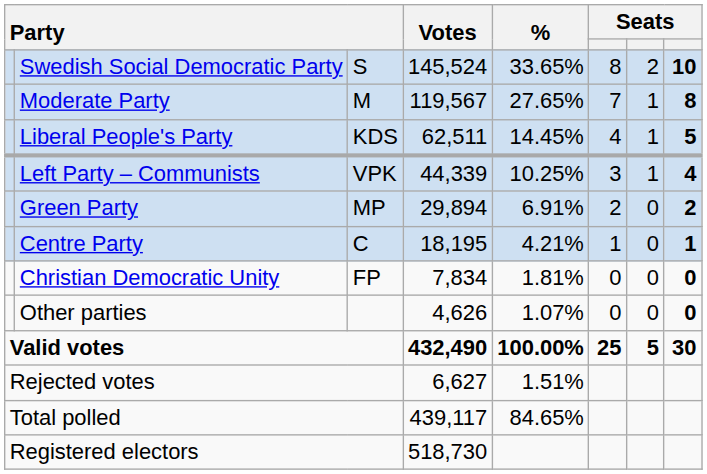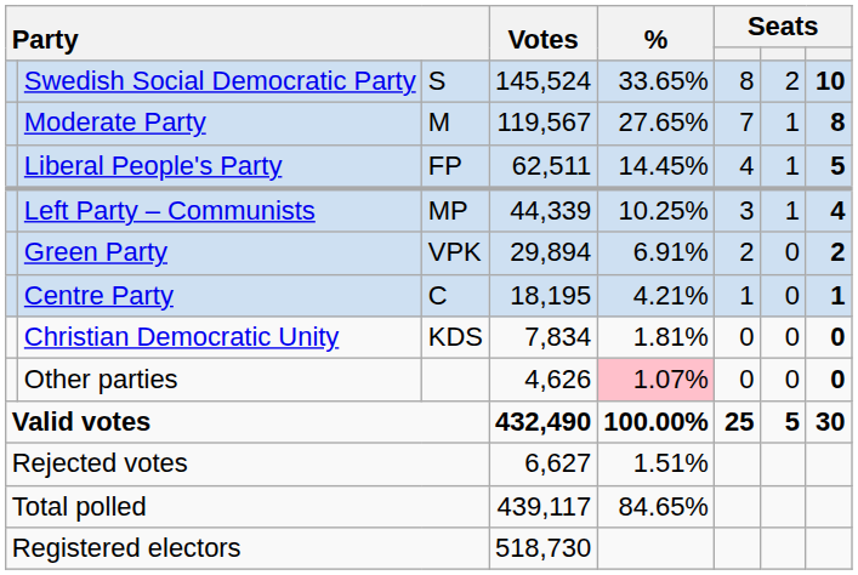 <table class="wikitable" border="1" style="text-align:right;">
 <tr>
 <th style="text-align:left;" valign=bottom rowspan=2 colspan=3>Party</th>
 <th align=center valign=bottom rowspan=2 width="50">Votes</th>
 <th align=center valign=bottom rowspan=2 width="50">%</th>
 <th colspan=3>Seats</th>
 </tr>
 <tr>
 <th align=center valign=bottom width="20"><small></small></th>
 <th align=center valign=bottom width="20"><small><a href='#'></a></small></th>
 <th align=center valign=bottom width="20"><small></small></th>
 </tr>
 <tr style="background:#CEE0F2;">
 <td></td>
 <td align=left style="white-space: nowrap;"><a href='#'>Swedish Social Democratic Party</a></td>
 <td align=left>S</td>
 <td>145,524</td>
 <td>33.65%</td>
 <td>8</td>
 <td>2</td>
 <td><strong>10</strong></td>
 </tr>
 <tr style="background:#CEE0F2;">
 <td></td>
 <td align=left><a href='#'>Moderate Party</a></td>
 <td align=left>M</td>
 <td>119,567</td>
 <td>27.65%</td>
 <td>7</td>
 <td>1</td>
 <td><strong>8</strong></td>
 </tr>
 <tr style="background:#CEE0F2;">
 <td></td>
 <td align=left><a href='#'>Liberal People's Party</a></td>
-<td align=left>KDS</td>
+<td align=left>FP</td>
 <td>62,511</td>
 <td>14.45%</td>
 <td>4</td>
 <td>1</td>
 <td><strong>5</strong></td>
 </tr>
 <tr style="background:#CEE0F2; border-top:3px solid darkgray;">
 <td></td>
 <td align=left><a href='#'>Left Party – Communists</a></td>
-<td align=left>VPK</td>
+<td align=left>MP</td>
 <td>44,339</td>
 <td>10.25%</td>
 <td>3</td>
 <td>1</td>
 <td><strong>4</strong></td>
 </tr>
 <tr style="background:#CEE0F2;">
 <td></td>
 <td align=left><a href='#'>Green Party</a></td>
-<td align=left>MP</td>
+<td align=left>VPK</td>
 <td>29,894</td>
 <td>6.91%</td>
 <td>2</td>
 <td>0</td>
 <td><strong>2</strong></td>
 </tr>
 <tr style="background:#CEE0F2;">
 <td></td>
 <td align=left><a href='#'>Centre Party</a></td>
 <td align=left>C</td>
 <td>18,195</td>
 <td>4.21%</td>
 <td>1</td>
 <td>0</td>
 <td><strong>1</strong></td>
 </tr>
 <tr>
 <td></td>
 <td align=left><a href='#'>Christian Democratic Unity</a></td>
-<td align=left>FP</td>
+<td align=left>KDS</td>
 <td>7,834</td>
 <td>1.81%</td>
 <td>0</td>
 <td>0</td>
 <td><strong>0</strong></td>
 </tr>
 <tr>
 <td></td>
 <td align=left>Other parties</td>
 <td></td>
 <td>4,626</td>
-<td>1.07%</td>
+<td style="background: pink;">1.07%</td>
 <td>0</td>
 <td>0</td>
 <td><strong>0</strong></td>
 </tr>
 <tr style="font-weight:bold">
 <td align=left colspan=3>Valid votes</td>
 <td>432,490</td>
 <td>100.00%</td>
 <td>25</td>
 <td>5</td>
 <td>30</td>
 </tr>
 <tr>
 <td align=left colspan=3>Rejected votes</td>
 <td>6,627</td>
 <td>1.51%</td>
 <td></td>
 <td></td>
 <td></td>
 </tr>
 <tr>
 <td align=left colspan=3>Total polled</td>
 <td>439,117</td>
 <td>84.65%</td>
 <td></td>
 <td></td>
 <td></td>
 </tr>
 <tr>
 <td align=left colspan=3>Registered electors</td>
 <td>518,730</td>
 <td></td>
 <td></td>
 <td></td>
 <td></td>
 </tr>
 </table>
